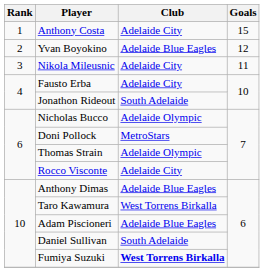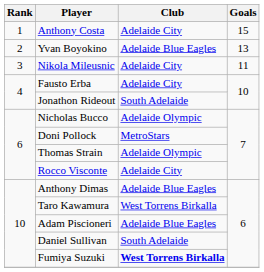 <table class="wikitable" style="text-align:center">
 <tr>
 <th>Rank</th>
 <th>Player</th>
 <th>Club</th>
 <th>Goals</th>
 </tr>
 <tr>
 <td rowspan=1>1</td>
 <td align=left> <a href='#'>Anthony Costa</a></td>
 <td align=left><a href='#'>Adelaide City</a></td>
 <td>15</td>
 </tr>
 <tr>
 <td rowspan=1>2</td>
 <td align="left"> Yvan Boyokino</td>
 <td align="left"><a href='#'>Adelaide Blue Eagles</a></td>
-<td>12</td>
+<td>13</td>
 </tr>
 <tr>
 <td rowspan=1>3</td>
 <td align=left> <a href='#'>Nikola Mileusnic</a></td>
 <td align=left><a href='#'>Adelaide City</a></td>
 <td>11</td>
 </tr>
 <tr>
 <td rowspan=2>4</td>
 <td align=left> Fausto Erba</td>
 <td align=left><a href='#'>Adelaide City</a></td>
 <td rowspan=2>10</td>
 </tr>
 <tr>
 <td align=left> Jonathon Rideout</td>
 <td align=left><a href='#'>South Adelaide</a></td>
 </tr>
 <tr>
 <td rowspan=4>6</td>
 <td align=left> Nicholas Bucco</td>
 <td align=left><a href='#'>Adelaide Olympic</a></td>
 <td rowspan=4>7</td>
 </tr>
 <tr>
 <td align=left> Doni Pollock</td>
 <td align=left><a href='#'>MetroStars</a></td>
 </tr>
 <tr>
 <td align=left> Thomas Strain</td>
 <td align=left><a href='#'>Adelaide Olympic</a></td>
 </tr>
 <tr>
 <td align=left> <a href='#'>Rocco Visconte</a></td>
 <td align=left><a href='#'>Adelaide City</a></td>
 </tr>
 <tr>
 <td rowspan=5>10</td>
 <td align=left> Anthony Dimas</td>
 <td align=left><a href='#'>Adelaide Blue Eagles</a></td>
 <td rowspan=5>6</td>
 </tr>
 <tr>
 <td align=left> Taro Kawamura</td>
 <td align=left><a href='#'>West Torrens Birkalla</a></td>
 </tr>
 <tr>
 <td align=left> Adam Piscioneri</td>
 <td align="left"><a href='#'>Adelaide Blue Eagles</a></td>
 </tr>
 <tr>
 <td align=left> Daniel Sullivan</td>
 <td align=left><a href='#'>South Adelaide</a></td>
 </tr>
 <tr>
 <td align=left> Fumiya Suzuki</td>
 <td align=left><strong><a href='#'>West Torrens Birkalla</a></strong></td>
 </tr>
 <tr>
 </tr>
 </table>
